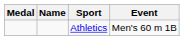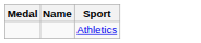 <table class="wikitable sortable" style="font-size: 90%;">
 <tr>
 <th>Medal</th>
 <th>Name</th>
 <th>Sport</th>
-<th>Event</th>
 </tr>
 <tr>
 <td></td>
 <td></td>
 <td><a href='#'>Athletics</a></td>
-<td>Men's 60 m 1B</td>
 </tr>
 </table>
